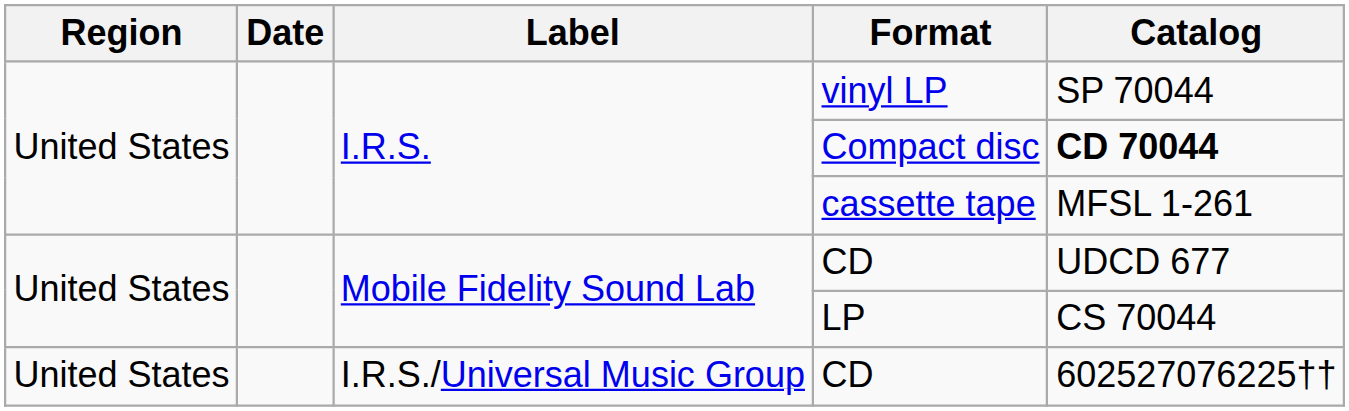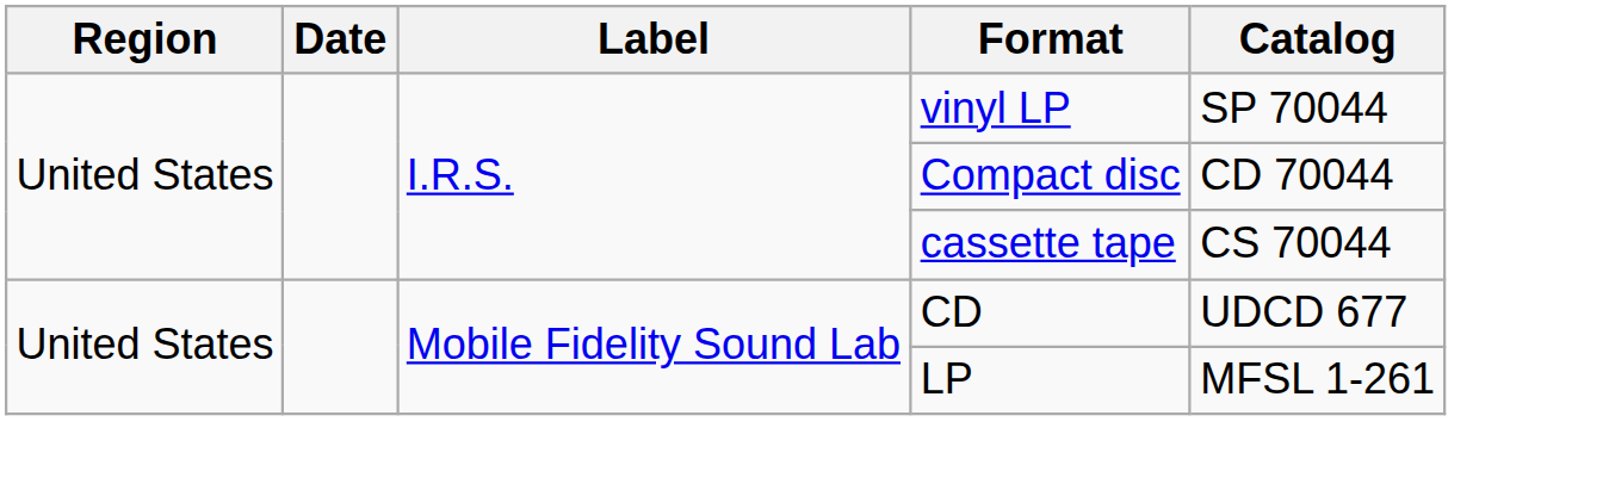 <table class="wikitable">
 <tr>
 <th>Region</th>
 <th>Date</th>
 <th>Label</th>
 <th>Format</th>
 <th>Catalog</th>
 </tr>
 <tr>
 <td rowspan="3">United States</td>
 <td rowspan="3"></td>
 <td rowspan="3"><a href='#'>I.R.S.</a></td>
 <td><a href='#'>vinyl LP</a></td>
 <td>SP 70044</td>
 </tr>
 <tr>
 <td><a href='#'>Compact disc</a></td>
-<td><strong>CD 70044</strong></td>
+<td>CD 70044</td>
 </tr>
 <tr>
 <td><a href='#'>cassette tape</a></td>
-<td>MFSL 1-261</td>
+<td>CS 70044</td>
 </tr>
 <tr>
 <td rowspan="2">United States</td>
 <td rowspan="2"></td>
 <td rowspan="2"><a href='#'>Mobile Fidelity Sound Lab</a></td>
 <td>CD</td>
 <td>UDCD 677</td>
 </tr>
 <tr>
 <td>LP</td>
-<td>CS 70044</td>
-</tr>
-<tr>
-<td>United States</td>
-<td></td>
-<td>I.R.S./<a href='#'>Universal Music Group</a></td>
-<td>CD</td>
-<td>602527076225††</td>
+<td>MFSL 1-261</td>
 </tr>
 </table>
